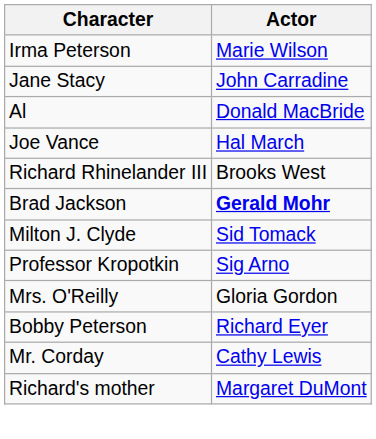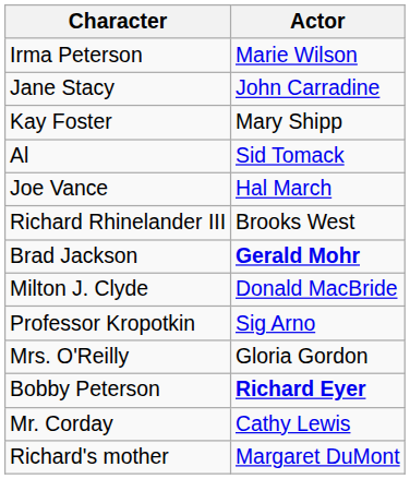 <table class="wikitable">
 <tr>
 <th>Character</th>
 <th>Actor</th>
 </tr>
 <tr>
 <td>Irma Peterson</td>
 <td><a href='#'>Marie Wilson</a></td>
 </tr>
 <tr>
 <td>Jane Stacy</td>
 <td><a href='#'>John Carradine</a></td>
 </tr>
 <tr>
+<td>Kay Foster</td>
+<td>Mary Shipp</td>
+</tr>
+<tr>
 <td>Al</td>
-<td><a href='#'>Donald MacBride</a></td>
+<td><a href='#'>Sid Tomack</a></td>
 </tr>
 <tr>
 <td>Joe Vance</td>
 <td><a href='#'>Hal March</a></td>
 </tr>
 <tr>
 <td>Richard Rhinelander III</td>
 <td>Brooks West</td>
 </tr>
 <tr>
 <td>Brad Jackson</td>
 <td><strong><a href='#'>Gerald Mohr</a></strong></td>
 </tr>
 <tr>
 <td>Milton J. Clyde</td>
-<td><a href='#'>Sid Tomack</a></td>
+<td><a href='#'>Donald MacBride</a></td>
 </tr>
 <tr>
 <td>Professor Kropotkin</td>
 <td><a href='#'>Sig Arno</a></td>
 </tr>
 <tr>
 <td>Mrs. O'Reilly</td>
 <td>Gloria Gordon</td>
 </tr>
 <tr>
 <td>Bobby Peterson</td>
-<td><a href='#'>Richard Eyer</a></td>
+<td><strong><a href='#'>Richard Eyer</a></strong></td>
 </tr>
 <tr>
 <td>Mr. Corday</td>
 <td><a href='#'>Cathy Lewis</a></td>
 </tr>
 <tr>
 <td>Richard's mother</td>
 <td><a href='#'>Margaret DuMont</a></td>
 </tr>
 </table>
